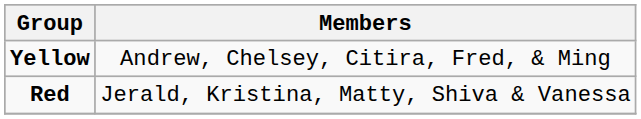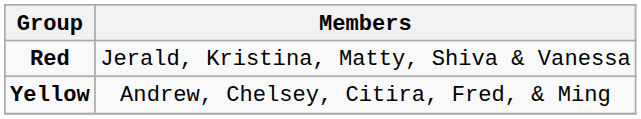 <table class="wikitable" style="text-align:center;">
 <tr>
 <th>Group</th>
 <th>Members</th>
 </tr>
 <tr>
+<td><strong>Red</strong></td>
+<td>Jerald, Kristina, Matty, Shiva & Vanessa</td>
+</tr>
+<tr>
 <td><strong>Yellow</strong></td>
 <td>Andrew, Chelsey, Citira, Fred, & Ming</td>
 </tr>
 <tr>
-<td><strong>Red</strong></td>
-<td>Jerald, Kristina, Matty, Shiva & Vanessa</td>
-</tr>
-<tr>
 </tr>
 </table>
